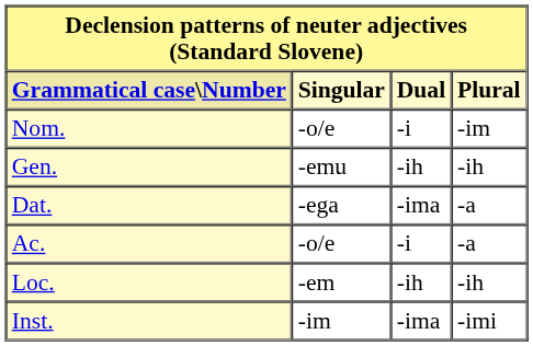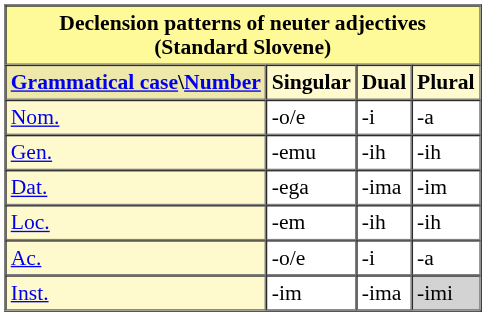 <table border="1" cellpadding="3" cellspacing="0">
 <tr>
 <td style="background:#fffa99" colspan=4 align="center"><strong>Declension patterns of neuter adjectives<br>(Standard Slovene)</strong></td>
 </tr>
 <tr style="background:#fffacd">
 <th style="background:#eee8aa"><a href='#'>Grammatical case</a>\<a href='#'>Number</a></th>
 <th>Singular</th>
 <th>Dual</th>
 <th>Plural</th>
 </tr>
 <tr>
 <td style="background:#fffacd"><a href='#'>Nom.</a></td>
 <td>-o/e</td>
 <td>-i</td>
-<td>-im</td>
+<td>-a</td>
 </tr>
 <tr>
 <td style="background:#fffacd"><a href='#'>Gen.</a></td>
 <td>-emu</td>
 <td>-ih</td>
 <td>-ih</td>
 </tr>
 <tr>
 <td style="background:#fffacd"><a href='#'>Dat.</a></td>
 <td>-ega</td>
 <td>-ima</td>
-<td>-a</td>
+<td>-im</td>
+</tr>
+<tr>
+<td style="background:#fffacd"><a href='#'>Loc.</a></td>
+<td>-em</td>
+<td>-ih</td>
+<td>-ih</td>
 </tr>
 <tr>
 <td style="background:#fffacd"><a href='#'>Ac.</a></td>
 <td>-o/e</td>
 <td>-i</td>
 <td>-a</td>
 </tr>
 <tr>
-<td style="background:#fffacd"><a href='#'>Loc.</a></td>
-<td>-em</td>
-<td>-ih</td>
-<td>-ih</td>
-</tr>
-<tr>
 <td style="background:#fffacd"><a href='#'>Inst.</a></td>
 <td>-im</td>
 <td>-ima</td>
-<td>-imi</td>
+<td style="background: lightgrey;">-imi</td>
 </tr>
 </table>
